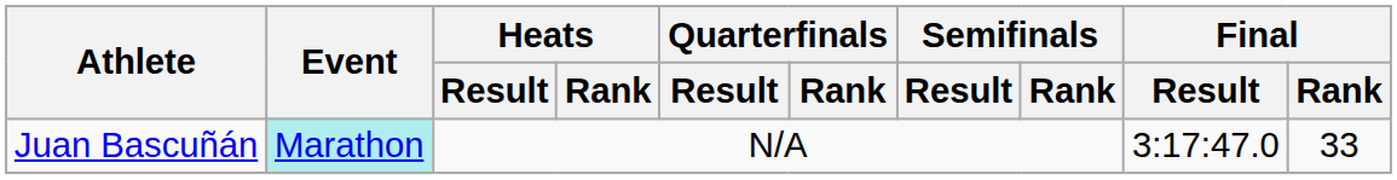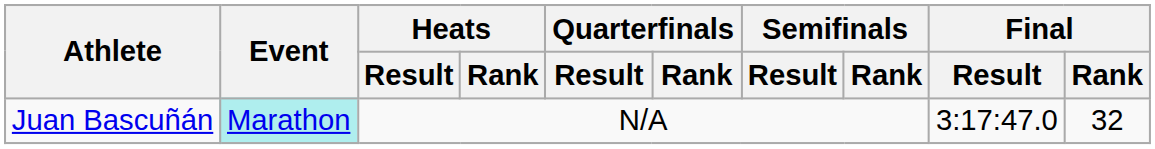 <table class=wikitable style="font-size:90%">
 <tr>
 <th rowspan=2>Athlete</th>
 <th rowspan=2>Event</th>
 <th colspan=2>Heats</th>
 <th colspan=2>Quarterfinals</th>
 <th colspan=2>Semifinals</th>
 <th colspan=2>Final</th>
 </tr>
 <tr>
 <th>Result</th>
 <th>Rank</th>
 <th>Result</th>
 <th>Rank</th>
 <th>Result</th>
 <th>Rank</th>
 <th>Result</th>
 <th>Rank</th>
 </tr>
 <tr>
 <td><a href='#'>Juan Bascuñán</a></td>
 <td style="background: paleturquoise;"><a href='#'>Marathon</a></td>
 <td align=center colspan=6>N/A</td>
 <td align=center>3:17:47.0</td>
-<td align=center>33</td>
+<td align=center>32</td>
 </tr>
 </table>
